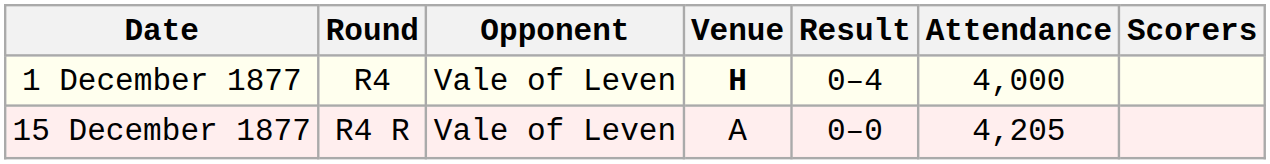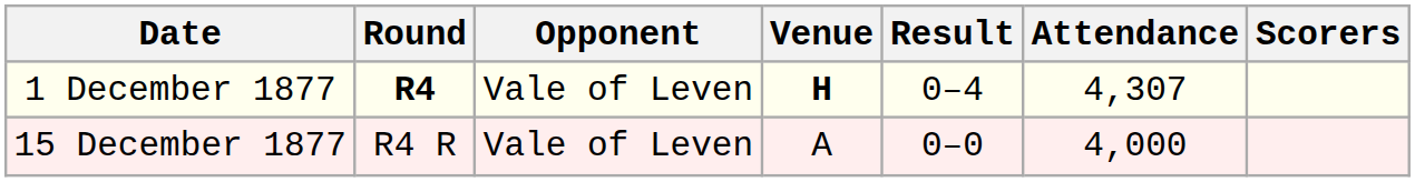 <table class="wikitable sortable" style="font-size:100%; text-align:center">
 <tr>
 <th>Date</th>
 <th>Round</th>
 <th>Opponent</th>
 <th>Venue</th>
 <th>Result</th>
 <th>Attendance</th>
 <th>Scorers</th>
 </tr>
 <tr bgcolor = "#FFFFEE">
 <td>1 December 1877</td>
-<td>R4</td>
+<td><strong>R4</strong></td>
 <td>Vale of Leven</td>
 <td><strong>H</strong></td>
 <td>0–4</td>
-<td>4,000</td>
+<td>4,307</td>
 <td></td>
 </tr>
 <tr bgcolor = "#FFEEEE">
 <td>15 December 1877</td>
 <td>R4 R</td>
 <td>Vale of Leven</td>
 <td>A</td>
 <td>0–0</td>
-<td>4,205</td>
+<td>4,000</td>
 <td></td>
 </tr>
 </table>
